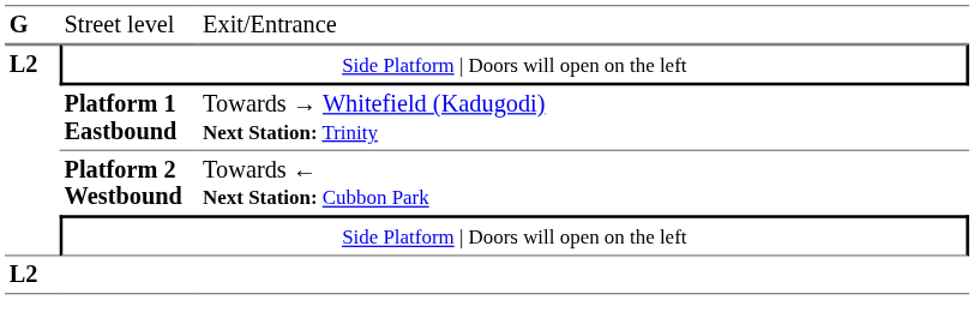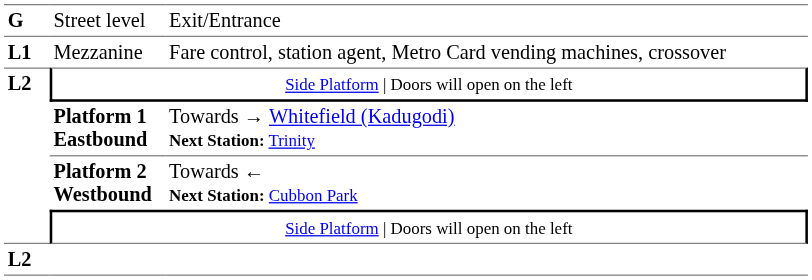 <table table border=0 cellspacing=0 cellpadding=3>
 <tr>
 <td style="border-bottom:solid 1px gray;border-top:solid 1px gray;" width=30 valign=top><strong>G</strong></td>
 <td style="border-top:solid 1px gray;border-bottom:solid 1px gray;" width=85 valign=top>Street level</td>
 <td style="border-top:solid 1px gray;border-bottom:solid 1px gray;" width=500 valign=top>Exit/Entrance</td>
+</tr>
+<tr>
+<td valign=top><strong>L1</strong></td>
+<td valign=top>Mezzanine</td>
+<td valign=top>Fare control, station agent, Metro Card vending machines, crossover<br></td>
 </tr>
 <tr>
 <td style="border-top:solid 1px gray;border-bottom:solid 1px gray;" width=30 rowspan=4 valign=top><strong>L2</strong></td>
 <td style="border-top:solid 1px gray;border-right:solid 2px black;border-left:solid 2px black;border-bottom:solid 2px black;text-align:center;" colspan=2><small><a href='#'>Side Platform</a> | Doors will open on the left </small></td>
 </tr>
 <tr>
 <td style="border-bottom:solid 1px gray;" width=85><span><strong>Platform 1</strong><br><strong>Eastbound</strong></span></td>
 <td style="border-bottom:solid 1px gray;" width=500>Towards → <a href='#'>Whitefield (Kadugodi)</a><br><small><strong>Next Station:</strong> <a href='#'>Trinity</a></small></td>
 </tr>
 <tr>
 <td><span><strong>Platform 2 Westbound</strong></span></td>
 <td>Towards ← <br><small><strong>Next Station:</strong> <a href='#'>Cubbon Park</a></small></td>
 </tr>
 <tr>
 <td style="border-top:solid 2px black;border-right:solid 2px black;border-left:solid 2px black;border-bottom:solid 1px gray;" colspan=2  align=center><small><a href='#'>Side Platform</a> | Doors will open on the left </small></td>
 </tr>
 <tr>
 <td style="border-bottom:solid 1px gray;" width=30 rowspan=2 valign=top><strong>L2</strong></td>
 <td style="border-bottom:solid 1px gray;" width=85></td>
 <td style="border-bottom:solid 1px gray;" width=500></td>
 </tr>
 <tr>
 </tr>
 </table>
